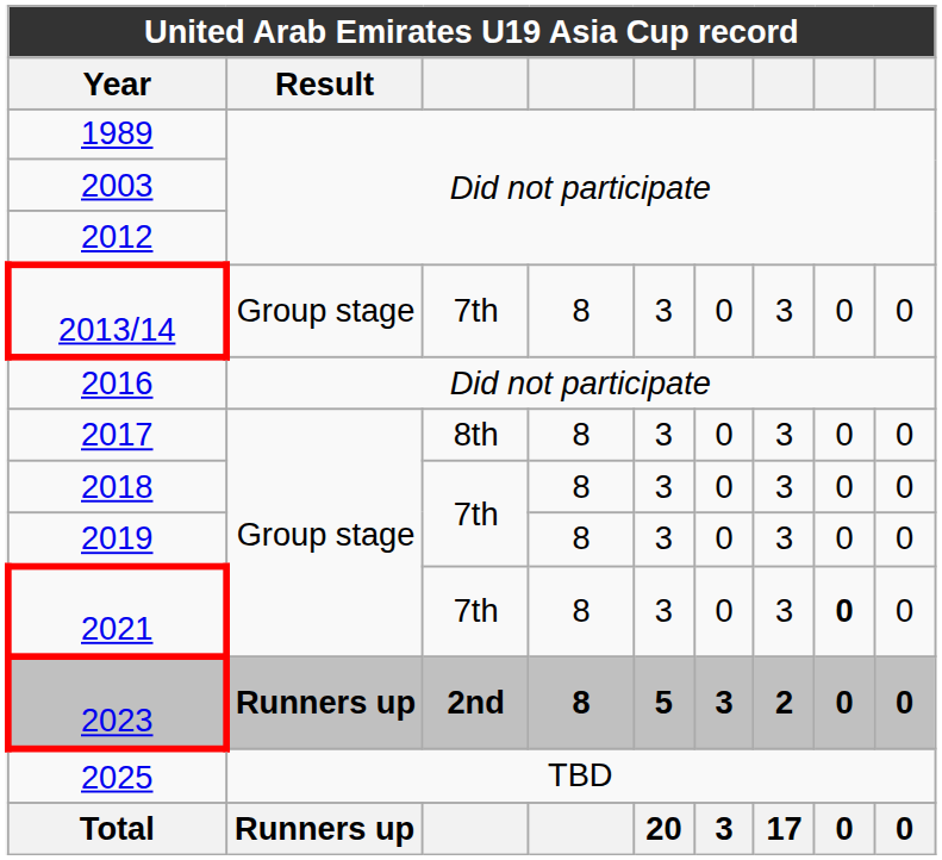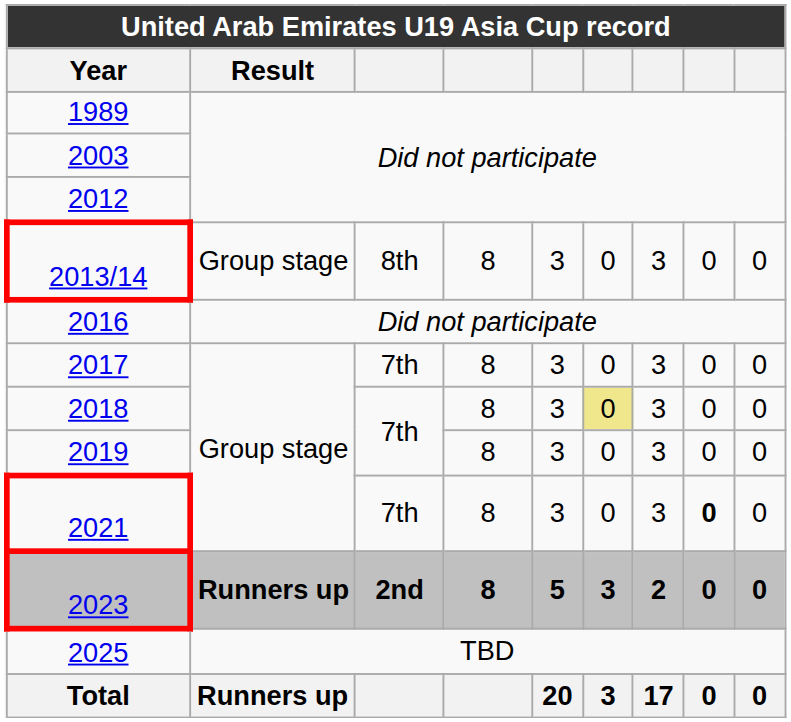 <table class="wikitable" style="font-size:90%; text-align:center;">
 <tr>
 <th style="color:white; background:#333333;" colspan=9>United Arab Emirates U19 Asia Cup record</th>
 </tr>
 <tr>
 <th width="90">Year</th>
 <th>Result</th>
 <th width="40"></th>
 <th width="40"></th>
 <th width="20"></th>
 <th width="20"></th>
 <th width="20"></th>
 <th width="20"></th>
 <th width="20"></th>
 </tr>
 <tr>
 <td> <a href='#'>1989</a></td>
 <td colspan="8" rowspan="3"><em>Did not participate</em></td>
 </tr>
 <tr>
 <td> <a href='#'>2003</a></td>
 </tr>
 <tr>
 <td> <a href='#'>2012</a></td>
 </tr>
 <tr>
 <td style="border:3px solid red"><br> <a href='#'>2013/14</a></td>
 <td>Group stage</td>
-<td>7th</td>
+<td>8th</td>
 <td>8</td>
 <td>3</td>
 <td>0</td>
 <td>3</td>
 <td>0</td>
 <td>0</td>
 </tr>
 <tr>
 <td> <a href='#'>2016</a></td>
 <td colspan="8"><em>Did not participate</em></td>
 </tr>
 <tr>
 <td> <a href='#'>2017</a></td>
 <td rowspan="4">Group stage</td>
-<td>8th</td>
+<td>7th</td>
 <td>8</td>
 <td>3</td>
 <td>0</td>
 <td>3</td>
 <td>0</td>
 <td>0</td>
 </tr>
 <tr>
 <td> <a href='#'>2018</a></td>
 <td rowspan="2">7th</td>
 <td>8</td>
 <td>3</td>
-<td>0</td>
+<td style="background: khaki;">0</td>
 <td>3</td>
 <td>0</td>
 <td>0</td>
 </tr>
 <tr>
 <td> <a href='#'>2019</a></td>
 <td>8</td>
 <td>3</td>
 <td>0</td>
 <td>3</td>
 <td>0</td>
 <td>0</td>
 </tr>
 <tr>
 <td style="border:3px solid red"><br> <a href='#'>2021</a></td>
 <td>7th</td>
 <td>8</td>
 <td>3</td>
 <td>0</td>
 <td>3</td>
 <td><strong>0</strong></td>
 <td>0</td>
 </tr>
 <tr style="background:silver;">
 <td style="border:3px solid red"><br> <a href='#'>2023</a></td>
 <td><strong>Runners up</strong></td>
 <td><strong>2nd</strong></td>
 <td><strong>8</strong></td>
 <td><strong>5</strong></td>
 <td><strong>3</strong></td>
 <td><strong>2</strong></td>
 <td><strong>0</strong></td>
 <td><strong>0</strong></td>
 </tr>
 <tr>
 <td> <a href='#'>2025</a></td>
 <td colspan="8">TBD</td>
 </tr>
 <tr>
 <th>Total</th>
 <th>Runners up</th>
 <th></th>
 <th></th>
 <th>20</th>
 <th>3</th>
 <th>17</th>
 <th>0</th>
 <th>0</th>
 </tr>
 </table>
